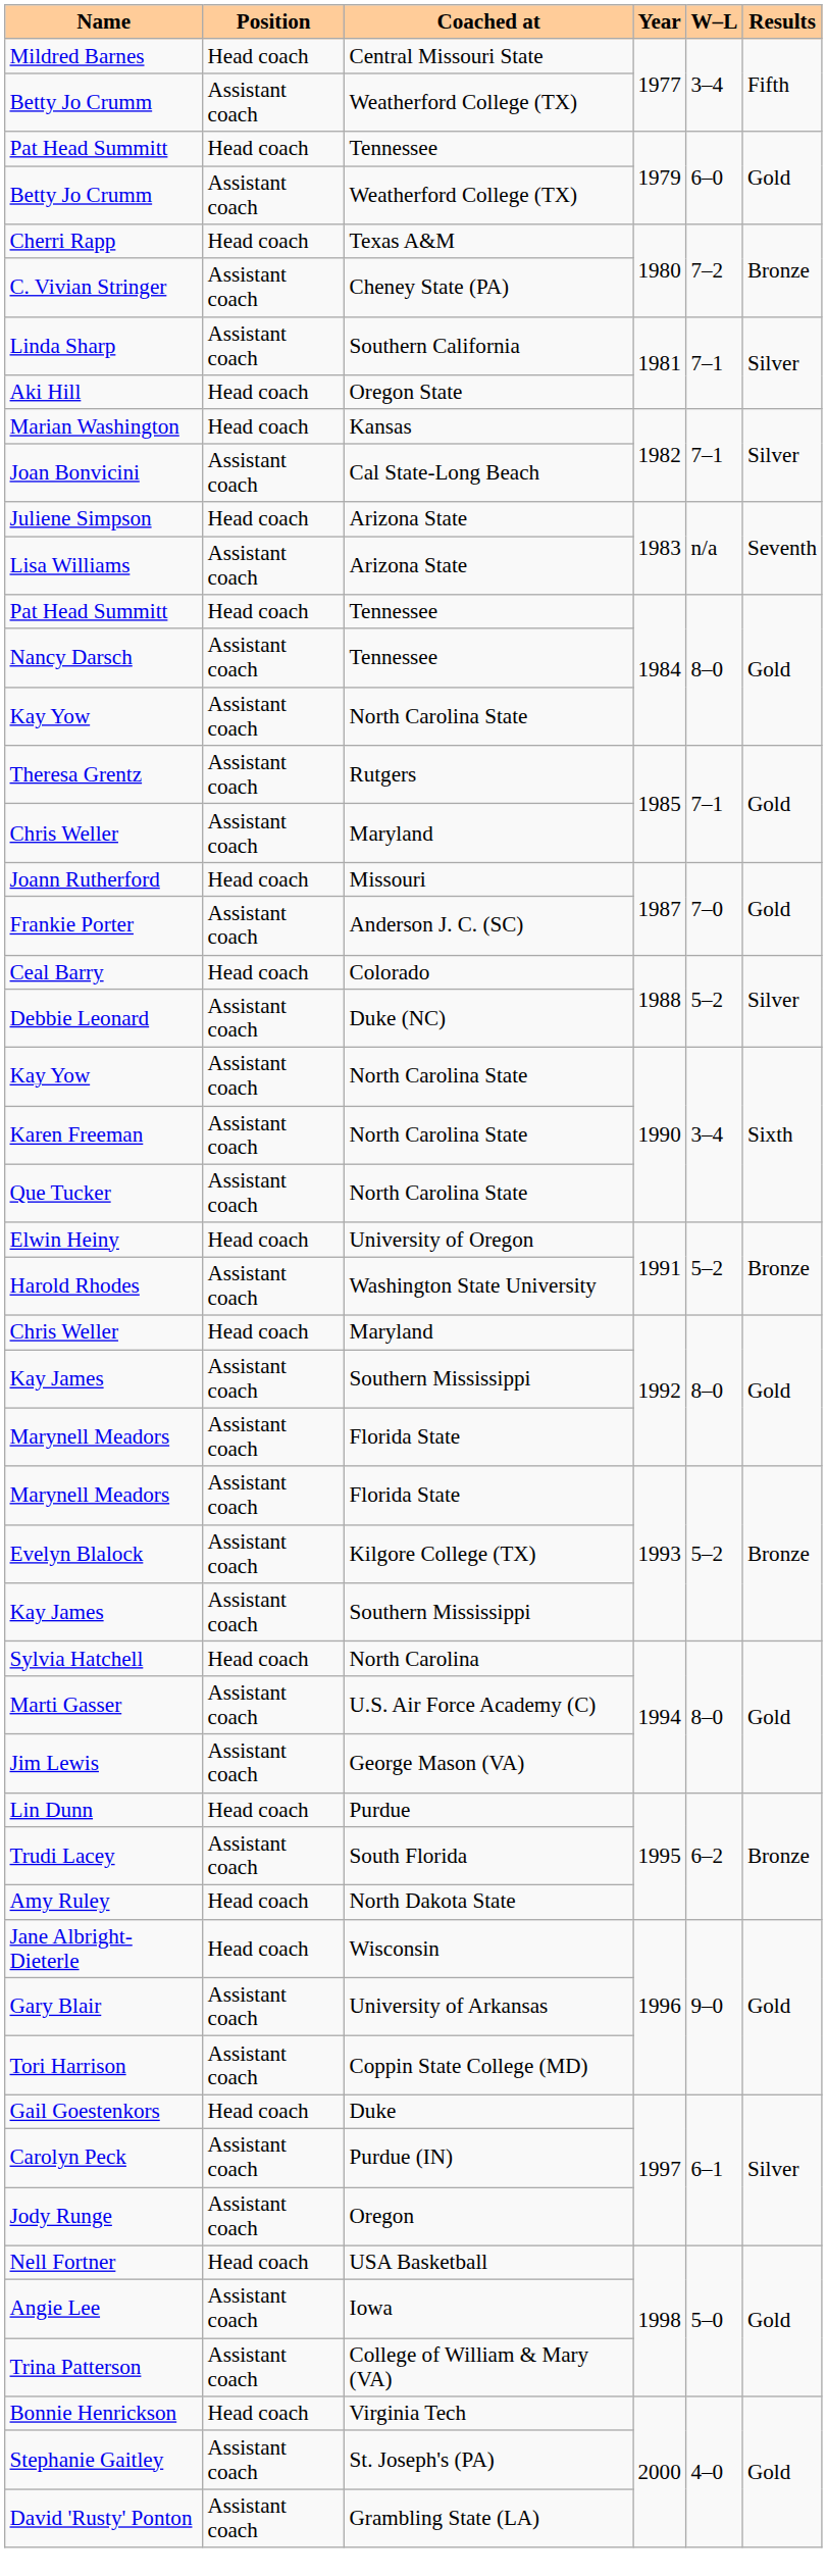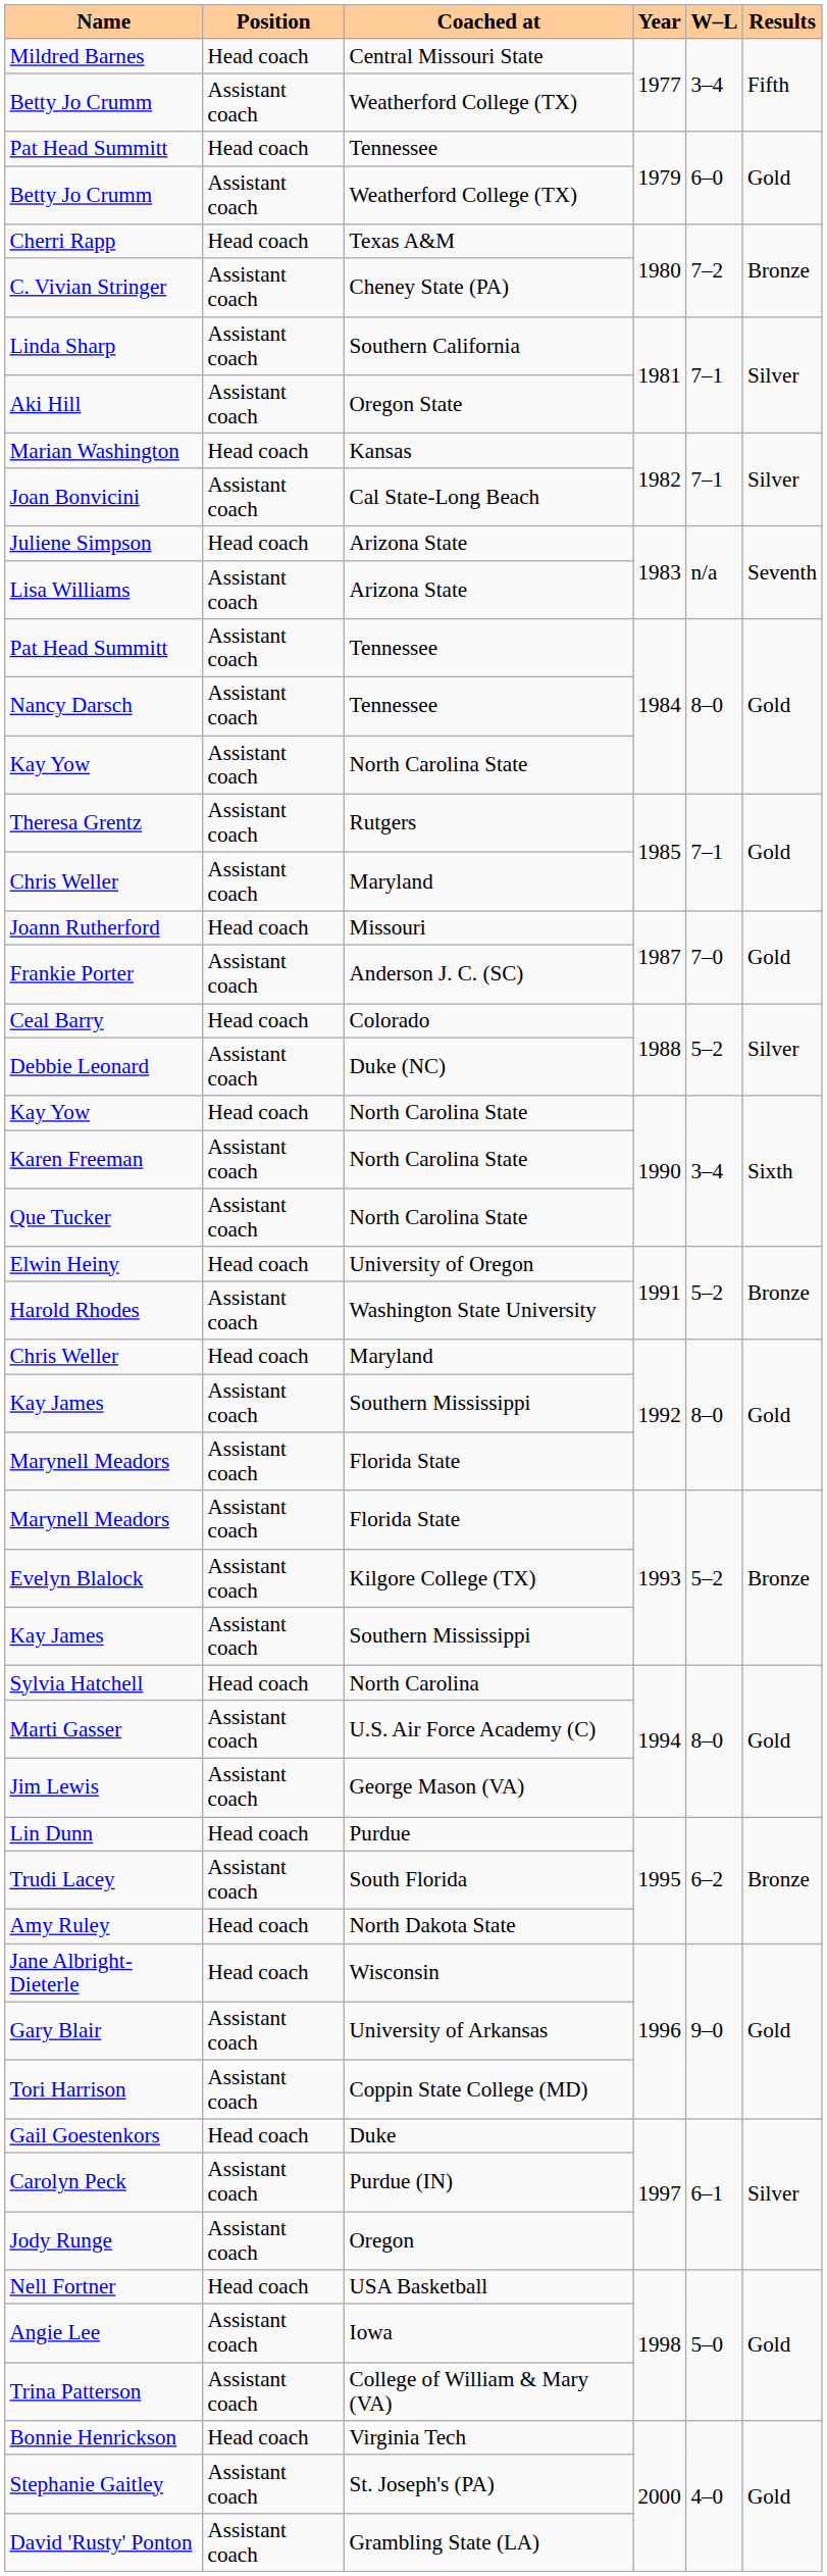 <table class="wikitable sortable" >
 <tr>
 <th style="background-color:#FFCC99;">Name</th>
 <th style="background-color:#FFCC99;">Position</th>
 <th style="background-color:#FFCC99;">Coached at</th>
 <th style="background-color:#FFCC99;">Year</th>
 <th style="background-color:#FFCC99; white-space:nowrap;">W–L</th>
 <th style="background-color:#FFCC99;">Results</th>
 </tr>
 <tr>
 <td data-sort-value="Barnes, Mildred"><a href='#'>Mildred Barnes</a></td>
 <td>Head coach</td>
 <td>Central Missouri State</td>
 <td rowspan="2">1977</td>
 <td rowspan="2">3–4</td>
 <td rowspan="2" data-sort-value="5">Fifth</td>
 </tr>
 <tr>
 <td data-sort-value="Crumm, Betty Jo"><a href='#'>Betty Jo Crumm</a></td>
 <td>Assistant coach</td>
 <td>Weatherford College (TX)</td>
 </tr>
 <tr>
 <td data-sort-value="Summitt, Pat Head"><a href='#'>Pat Head Summitt</a></td>
 <td>Head coach</td>
 <td>Tennessee</td>
 <td rowspan="2">1979</td>
 <td rowspan="2">6–0</td>
 <td rowspan="2" data-sort-value="1">Gold</td>
 </tr>
 <tr>
 <td data-sort-value="Crumm, Betty Jo"><a href='#'>Betty Jo Crumm</a></td>
 <td>Assistant coach</td>
 <td>Weatherford College (TX)</td>
 </tr>
 <tr>
 <td data-sort-value="Rapp, Cherri"><a href='#'>Cherri Rapp</a></td>
 <td>Head coach</td>
 <td>Texas A&M</td>
 <td rowspan="2">1980</td>
 <td rowspan="2">7–2</td>
 <td rowspan="2" data-sort-value="3">Bronze</td>
 </tr>
 <tr>
 <td data-sort-value="Stringer, C. Vivian"><a href='#'>C. Vivian Stringer</a></td>
 <td>Assistant coach</td>
 <td>Cheney State (PA)</td>
 </tr>
 <tr>
 <td data-sort-value="Sharp, Linda"><a href='#'>Linda Sharp</a></td>
 <td>Assistant coach</td>
 <td>Southern California</td>
 <td rowspan="2">1981</td>
 <td rowspan="2">7–1</td>
 <td rowspan="2" data-sort-value="2">Silver</td>
 </tr>
 <tr>
 <td data-sort-value="Hill, Aki"><a href='#'>Aki Hill</a></td>
-<td>Head coach</td>
+<td>Assistant coach</td>
 <td>Oregon State</td>
 </tr>
 <tr>
 <td data-sort-value="Washington, Marian"><a href='#'>Marian Washington</a></td>
 <td>Head coach</td>
 <td>Kansas</td>
 <td rowspan="2">1982</td>
 <td rowspan="2">7–1</td>
 <td rowspan="2" data-sort-value="2">Silver</td>
 </tr>
 <tr>
 <td data-sort-value="Bonvicini, Joan"><a href='#'>Joan Bonvicini</a></td>
 <td>Assistant coach</td>
 <td>Cal State-Long Beach</td>
 </tr>
 <tr>
 <td data-sort-value="Simpson, Juliene"><a href='#'>Juliene Simpson</a></td>
 <td>Head coach</td>
 <td>Arizona State</td>
 <td rowspan="2">1983</td>
 <td rowspan="2">n/a</td>
 <td rowspan="2" data-sort-value="7">Seventh</td>
 </tr>
 <tr>
 <td data-sort-value="Williams, Lisa"><a href='#'>Lisa Williams</a></td>
 <td>Assistant coach</td>
 <td>Arizona State</td>
 </tr>
 <tr>
 <td data-sort-value="Summitt, Pat Head"><a href='#'>Pat Head Summitt</a></td>
-<td>Head coach</td>
+<td>Assistant coach</td>
 <td>Tennessee</td>
 <td rowspan="3">1984</td>
 <td rowspan="3">8–0</td>
 <td rowspan="3" data-sort-value="1">Gold</td>
 </tr>
 <tr>
 <td data-sort-value="Darsch, Nancy"><a href='#'>Nancy Darsch</a></td>
 <td>Assistant coach</td>
 <td>Tennessee</td>
 </tr>
 <tr>
 <td data-sort-value="Yow, Kay"><a href='#'>Kay Yow</a></td>
 <td>Assistant coach</td>
 <td>North Carolina State</td>
 </tr>
 <tr>
 <td data-sort-value="Grentz, Theresa"><a href='#'>Theresa Grentz</a></td>
 <td>Assistant coach</td>
 <td>Rutgers</td>
 <td rowspan="2">1985</td>
 <td rowspan="2">7–1</td>
 <td rowspan="2" data-sort-value="1">Gold</td>
 </tr>
 <tr>
 <td data-sort-value="Weller, Chris"><a href='#'>Chris Weller</a></td>
 <td>Assistant coach</td>
 <td>Maryland</td>
 </tr>
 <tr>
 <td data-sort-value="Rutherford, Joann"><a href='#'>Joann Rutherford</a></td>
 <td>Head coach</td>
 <td>Missouri</td>
 <td rowspan="2">1987</td>
 <td rowspan="2">7–0</td>
 <td rowspan="2" data-sort-value="1">Gold</td>
 </tr>
 <tr>
 <td data-sort-value="Porter, Frankie"><a href='#'>Frankie Porter</a></td>
 <td>Assistant coach</td>
 <td>Anderson J. C. (SC)</td>
 </tr>
 <tr>
 <td data-sort-value="Barry, Ceal"><a href='#'>Ceal Barry</a></td>
 <td>Head coach</td>
 <td>Colorado</td>
 <td rowspan="2">1988</td>
 <td rowspan="2">5–2</td>
 <td rowspan="2" data-sort-value="2">Silver</td>
 </tr>
 <tr>
 <td data-sort-value="Leonard, Debbie"><a href='#'>Debbie Leonard</a></td>
 <td>Assistant coach</td>
 <td>Duke (NC)</td>
 </tr>
 <tr>
 <td data-sort-value="Yow, Kay"><a href='#'>Kay Yow</a></td>
-<td>Assistant coach</td>
+<td>Head coach</td>
 <td>North Carolina State</td>
 <td rowspan="3">1990</td>
 <td rowspan="3">3–4</td>
 <td rowspan="3" data-sort-value="6">Sixth</td>
 </tr>
 <tr>
 <td data-sort-value="Freeman, Karen"><a href='#'>Karen Freeman</a></td>
 <td>Assistant coach</td>
 <td>North Carolina State</td>
 </tr>
 <tr>
 <td data-sort-value="Tucker, Que"><a href='#'>Que Tucker</a></td>
 <td>Assistant coach</td>
 <td>North Carolina State</td>
 </tr>
 <tr>
 <td data-sort-value="Heiny, Elwin"><a href='#'>Elwin Heiny</a></td>
 <td>Head coach</td>
 <td>University of Oregon</td>
 <td rowspan="2">1991</td>
 <td rowspan="2">5–2</td>
 <td rowspan="2" data-sort-value="3">Bronze</td>
 </tr>
 <tr>
 <td data-sort-value="Rhodes, Harold"><a href='#'>Harold Rhodes</a></td>
 <td>Assistant coach</td>
 <td>Washington State University</td>
 </tr>
 <tr>
 <td data-sort-value="Weller, Chris"><a href='#'>Chris Weller</a></td>
 <td>Head coach</td>
 <td>Maryland</td>
 <td rowspan="3">1992</td>
 <td rowspan="3">8–0</td>
 <td rowspan="3" data-sort-value="1">Gold</td>
 </tr>
 <tr>
 <td data-sort-value="James, Kay"><a href='#'>Kay James</a></td>
 <td>Assistant coach</td>
 <td>Southern Mississippi</td>
 </tr>
 <tr>
 <td data-sort-value="Meadors, Marynell"><a href='#'>Marynell Meadors</a></td>
 <td>Assistant coach</td>
 <td>Florida State</td>
 </tr>
 <tr>
 <td data-sort-value="Meadors, Marynell"><a href='#'>Marynell Meadors</a></td>
 <td>Assistant coach</td>
 <td>Florida State</td>
 <td rowspan="3">1993</td>
 <td rowspan="3">5–2</td>
 <td rowspan="3" data-sort-value="3">Bronze</td>
 </tr>
 <tr>
 <td data-sort-value="Blalock, Evelyn"><a href='#'>Evelyn Blalock</a></td>
 <td>Assistant coach</td>
 <td>Kilgore College (TX)</td>
 </tr>
 <tr>
 <td data-sort-value="James, Kay"><a href='#'>Kay James</a></td>
 <td>Assistant coach</td>
 <td>Southern Mississippi</td>
 </tr>
 <tr>
 <td data-sort-value="Hatchell, Sylvia"><a href='#'>Sylvia Hatchell</a></td>
 <td>Head coach</td>
 <td>North Carolina</td>
 <td rowspan="3">1994</td>
 <td rowspan="3">8–0</td>
 <td rowspan="3" data-sort-value="1">Gold</td>
 </tr>
 <tr>
 <td data-sort-value="Gasser, Marti"><a href='#'>Marti Gasser</a></td>
 <td>Assistant coach</td>
 <td>U.S. Air Force Academy (C)</td>
 </tr>
 <tr>
 <td data-sort-value="Lewis, Jim"><a href='#'>Jim Lewis</a></td>
 <td>Assistant coach</td>
 <td>George Mason (VA)</td>
 </tr>
 <tr>
 <td data-sort-value="Dunn, Lin"><a href='#'>Lin Dunn</a></td>
 <td>Head coach</td>
 <td>Purdue</td>
 <td rowspan="3">1995</td>
 <td rowspan="3">6–2</td>
 <td rowspan="3" data-sort-value="3">Bronze</td>
 </tr>
 <tr>
 <td data-sort-value="Lacey, Trudi"><a href='#'>Trudi Lacey</a></td>
 <td>Assistant coach</td>
 <td>South Florida</td>
 </tr>
 <tr>
 <td data-sort-value="Ruley, Amy"><a href='#'>Amy Ruley</a></td>
 <td>Head coach</td>
 <td>North Dakota State</td>
 </tr>
 <tr>
 <td data-sort-value="Albright-Dieterle, Jane"><a href='#'>Jane Albright-Dieterle</a></td>
 <td>Head coach</td>
 <td>Wisconsin</td>
 <td rowspan="3">1996</td>
 <td rowspan="3">9–0</td>
 <td rowspan="3" data-sort-value="1">Gold</td>
 </tr>
 <tr>
 <td data-sort-value="Blair, Gary"><a href='#'>Gary Blair</a></td>
 <td>Assistant coach</td>
 <td>University of Arkansas</td>
 </tr>
 <tr>
 <td data-sort-value="Harrison, Tori"><a href='#'>Tori Harrison</a></td>
 <td>Assistant coach</td>
 <td>Coppin State College (MD)</td>
 </tr>
 <tr>
 <td data-sort-value="Goestenkors, Gail"><a href='#'>Gail Goestenkors</a></td>
 <td>Head coach</td>
 <td>Duke</td>
 <td rowspan="3">1997</td>
 <td rowspan="3">6–1</td>
 <td rowspan="3" data-sort-value="2">Silver</td>
 </tr>
 <tr>
 <td data-sort-value="Peck, Carolyn"><a href='#'>Carolyn Peck</a></td>
 <td>Assistant coach</td>
 <td>Purdue (IN)</td>
 </tr>
 <tr>
 <td data-sort-value="Runge, Jody"><a href='#'>Jody Runge</a></td>
 <td>Assistant coach</td>
 <td>Oregon</td>
 </tr>
 <tr>
 <td data-sort-value="Fortner, Nell"><a href='#'>Nell Fortner</a></td>
 <td>Head coach</td>
 <td>USA Basketball</td>
 <td rowspan="3">1998</td>
 <td rowspan="3">5–0</td>
 <td rowspan="3" data-sort-value="1">Gold</td>
 </tr>
 <tr>
 <td data-sort-value="Lee, Angie"><a href='#'>Angie Lee</a></td>
 <td>Assistant coach</td>
 <td>Iowa</td>
 </tr>
 <tr>
 <td data-sort-value="Patterson, Trina"><a href='#'>Trina Patterson</a></td>
 <td>Assistant coach</td>
 <td>College of William & Mary (VA)</td>
 </tr>
 <tr>
 <td data-sort-value="Henrickson, Bonnie"><a href='#'>Bonnie Henrickson</a></td>
 <td>Head coach</td>
 <td>Virginia Tech</td>
 <td rowspan="3">2000</td>
 <td rowspan="3">4–0</td>
 <td rowspan="3" data-sort-value="1">Gold</td>
 </tr>
 <tr>
 <td data-sort-value="Gaitley, Stephanie"><a href='#'>Stephanie Gaitley</a></td>
 <td>Assistant coach</td>
 <td>St. Joseph's (PA)</td>
 </tr>
 <tr>
 <td data-sort-value="Ponton, Rusty"><a href='#'>David 'Rusty' Ponton</a></td>
 <td>Assistant coach</td>
 <td>Grambling State (LA)</td>
 </tr>
 </table>
